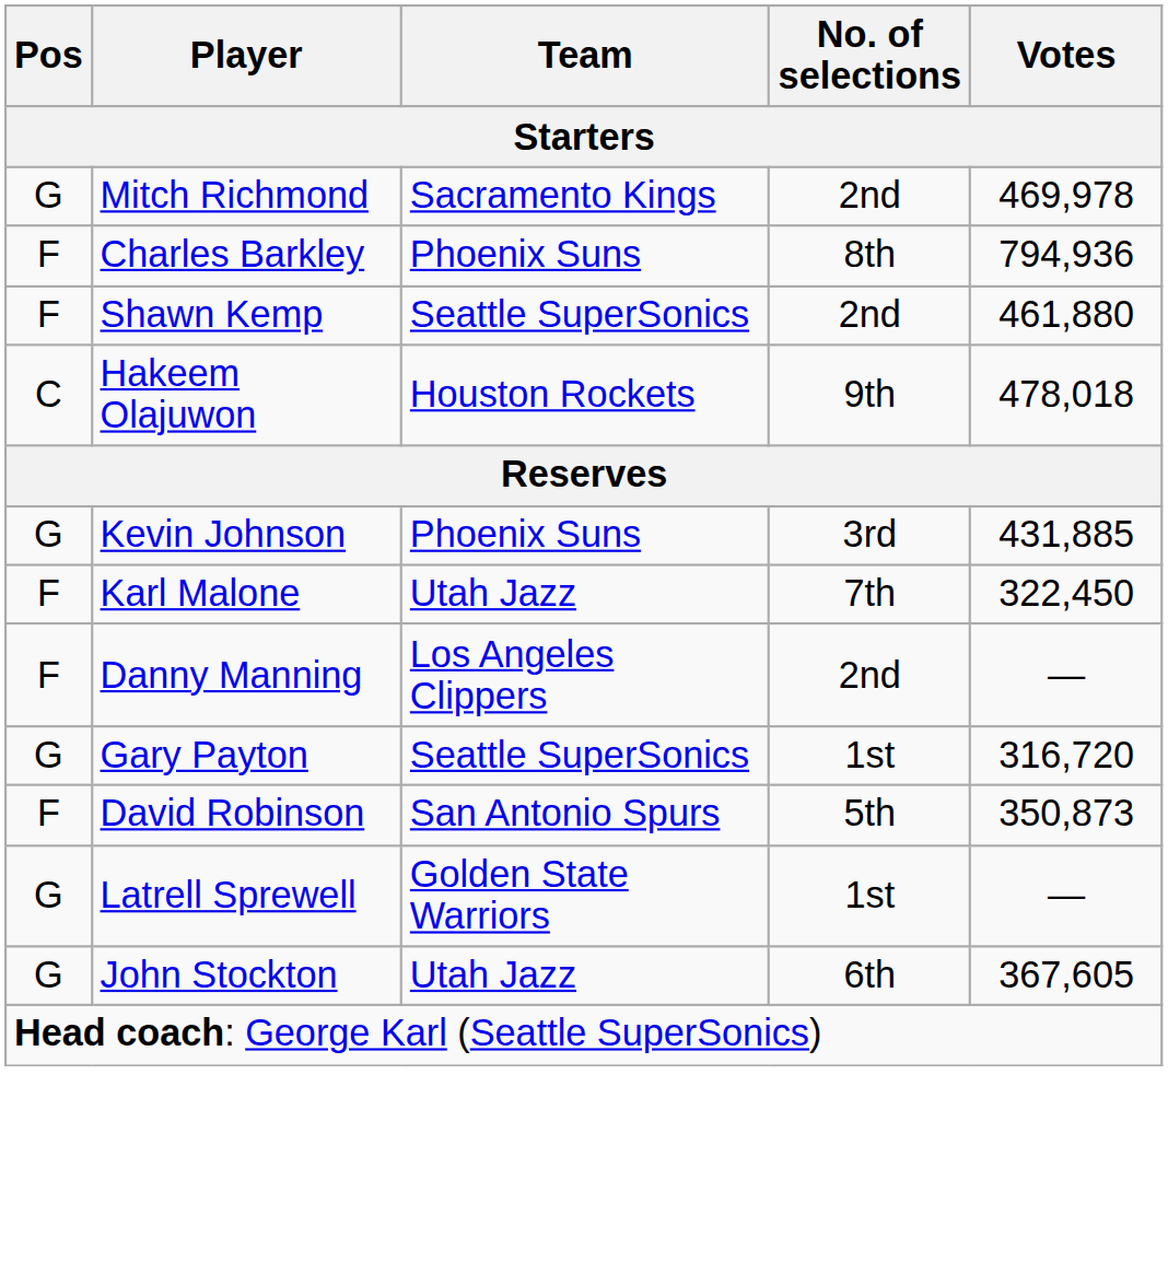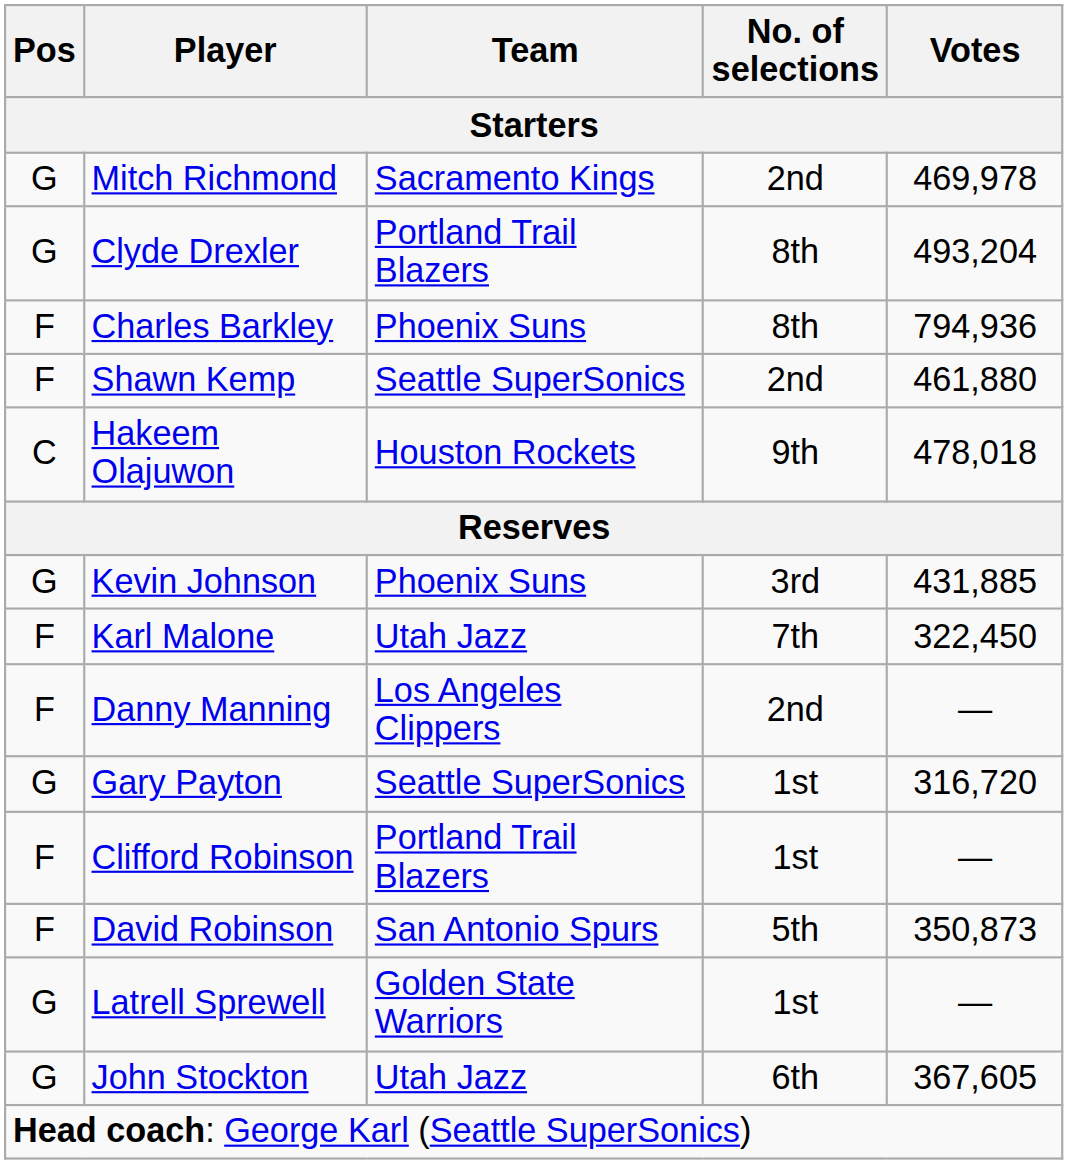 <table class="wikitable" style="text-align:center">
 <tr>
 <th scope="col" style="width:25px;">Pos</th>
 <th scope="col" style="width:125px;">Player</th>
 <th scope="col" style="width:150px;">Team</th>
 <th scope="col" style="width:75px;">No. of selections</th>
 <th scope="col" style="width:75px;">Votes</th>
 </tr>
 <tr>
 <th scope="col" colspan="5">Starters</th>
 </tr>
 <tr>
 <td>G</td>
 <td style="text-align:left"><a href='#'>Mitch Richmond</a></td>
 <td style="text-align:left"><a href='#'>Sacramento Kings</a></td>
 <td>2nd</td>
 <td>469,978</td>
+</tr>
+<tr>
+<td>G</td>
+<td style="text-align:left"><a href='#'>Clyde Drexler</a></td>
+<td style="text-align:left"><a href='#'>Portland Trail Blazers</a></td>
+<td>8th</td>
+<td>493,204</td>
 </tr>
 <tr>
 <td>F</td>
 <td style="text-align:left"><a href='#'>Charles Barkley</a></td>
 <td style="text-align:left"><a href='#'>Phoenix Suns</a></td>
 <td>8th</td>
 <td>794,936</td>
 </tr>
 <tr>
 <td>F</td>
 <td style="text-align:left"><a href='#'>Shawn Kemp</a></td>
 <td style="text-align:left"><a href='#'>Seattle SuperSonics</a></td>
 <td>2nd</td>
 <td>461,880</td>
 </tr>
 <tr>
 <td>C</td>
 <td style="text-align:left"><a href='#'>Hakeem Olajuwon</a></td>
 <td style="text-align:left"><a href='#'>Houston Rockets</a></td>
 <td>9th</td>
 <td>478,018</td>
 </tr>
 <tr>
 <th scope="col" colspan="5">Reserves</th>
 </tr>
 <tr>
 <td>G</td>
 <td style="text-align:left"><a href='#'>Kevin Johnson</a></td>
 <td style="text-align:left"><a href='#'>Phoenix Suns</a></td>
 <td>3rd</td>
 <td>431,885</td>
 </tr>
 <tr>
 <td>F</td>
 <td style="text-align:left"><a href='#'>Karl Malone</a></td>
 <td style="text-align:left"><a href='#'>Utah Jazz</a></td>
 <td>7th</td>
 <td>322,450</td>
 </tr>
 <tr>
 <td>F</td>
 <td style="text-align:left"><a href='#'>Danny Manning</a></td>
 <td style="text-align:left"><a href='#'>Los Angeles Clippers</a></td>
 <td>2nd</td>
 <td>—</td>
 </tr>
 <tr>
 <td>G</td>
 <td style="text-align:left"><a href='#'>Gary Payton</a></td>
 <td style="text-align:left"><a href='#'>Seattle SuperSonics</a></td>
 <td>1st</td>
 <td>316,720</td>
 </tr>
 <tr>
 <td>F</td>
+<td style="text-align:left"><a href='#'>Clifford Robinson</a></td>
+<td style="text-align:left"><a href='#'>Portland Trail Blazers</a></td>
+<td>1st</td>
+<td>—</td>
+</tr>
+<tr>
+<td>F</td>
 <td style="text-align:left"><a href='#'>David Robinson</a></td>
 <td style="text-align:left"><a href='#'>San Antonio Spurs</a></td>
 <td>5th</td>
 <td>350,873</td>
 </tr>
 <tr>
 <td>G</td>
 <td style="text-align:left"><a href='#'>Latrell Sprewell</a></td>
 <td style="text-align:left"><a href='#'>Golden State Warriors</a></td>
 <td>1st</td>
 <td>—</td>
 </tr>
 <tr>
 <td>G</td>
 <td style="text-align:left"><a href='#'>John Stockton</a></td>
 <td style="text-align:left"><a href='#'>Utah Jazz</a></td>
 <td>6th</td>
 <td>367,605</td>
 </tr>
 <tr>
 <td style="text-align:left" colspan="5"><strong>Head coach</strong>: <a href='#'>George Karl</a> (<a href='#'>Seattle SuperSonics</a>)</td>
 </tr>
 </table>
